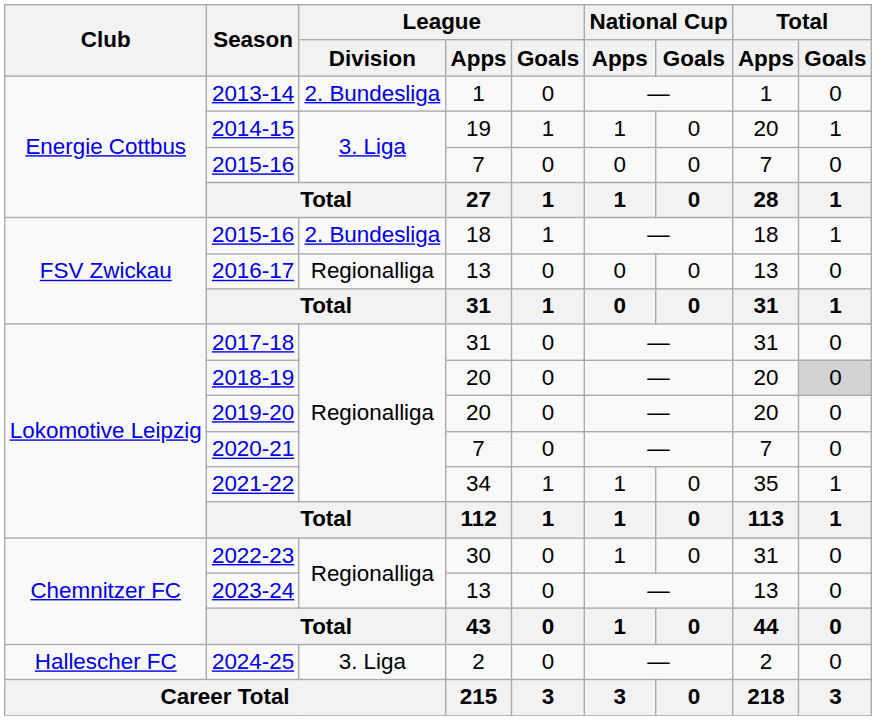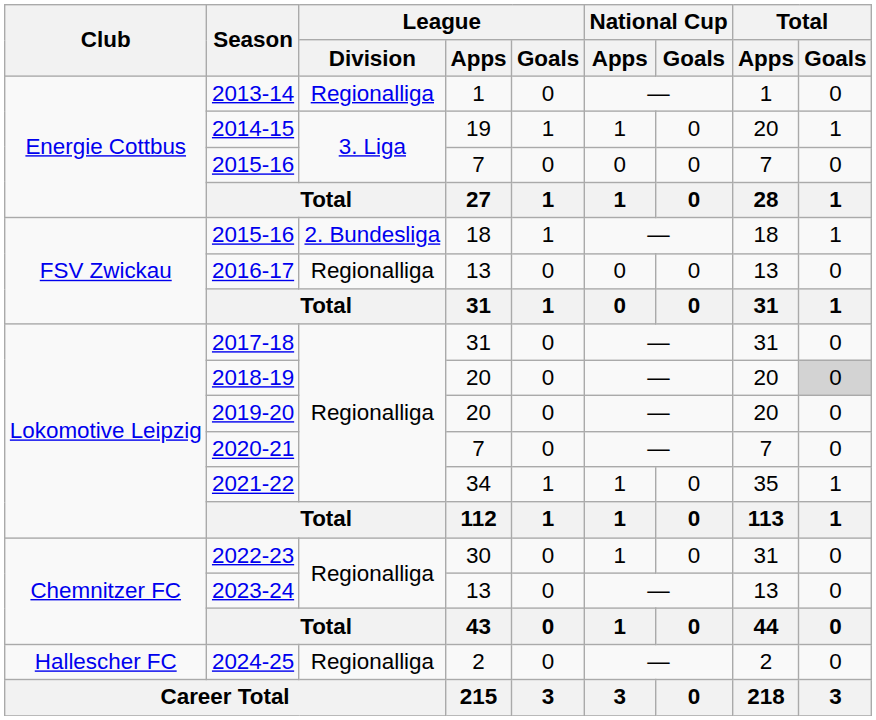 <table class="wikitable" style="text-align: center">
 <tr>
 <th rowspan="2">Club</th>
 <th rowspan="2">Season</th>
 <th colspan="3">League</th>
 <th colspan="2">National Cup</th>
 <th colspan="2">Total</th>
 </tr>
 <tr>
 <th>Division</th>
 <th>Apps</th>
 <th>Goals</th>
 <th>Apps</th>
 <th>Goals</th>
 <th>Apps</th>
 <th>Goals</th>
 </tr>
 <tr>
 <td rowspan="4"><a href='#'>Energie Cottbus</a></td>
 <td><a href='#'>2013-14</a></td>
-<td><a href='#'>2. Bundesliga</a></td>
+<td><a href='#'>Regionalliga</a></td>
 <td>1</td>
 <td>0</td>
 <td colspan="2">—</td>
 <td>1</td>
 <td>0</td>
 </tr>
 <tr>
 <td><a href='#'>2014-15</a></td>
 <td rowspan="2"><a href='#'>3. Liga</a></td>
 <td>19</td>
 <td>1</td>
 <td>1</td>
 <td>0</td>
 <td>20</td>
 <td>1</td>
 </tr>
 <tr>
 <td><a href='#'>2015-16</a></td>
 <td>7</td>
 <td>0</td>
 <td>0</td>
 <td>0</td>
 <td>7</td>
 <td>0</td>
 </tr>
 <tr>
 <th colspan="2">Total</th>
 <th>27</th>
 <th>1</th>
 <th>1</th>
 <th>0</th>
 <th>28</th>
 <th>1</th>
 </tr>
 <tr>
 <td rowspan="3"><a href='#'>FSV Zwickau</a></td>
 <td><a href='#'>2015-16</a></td>
 <td><a href='#'>2. Bundesliga</a></td>
 <td>18</td>
 <td>1</td>
 <td colspan="2">—</td>
 <td>18</td>
 <td>1</td>
 </tr>
 <tr>
 <td><a href='#'>2016-17</a></td>
 <td>Regionalliga</td>
 <td>13</td>
 <td>0</td>
 <td>0</td>
 <td>0</td>
 <td>13</td>
 <td>0</td>
 </tr>
 <tr>
 <th colspan="2">Total</th>
 <th>31</th>
 <th>1</th>
 <th>0</th>
 <th>0</th>
 <th>31</th>
 <th>1</th>
 </tr>
 <tr>
 <td rowspan="6"><a href='#'>Lokomotive Leipzig</a></td>
 <td><a href='#'>2017-18</a></td>
 <td rowspan="5">Regionalliga</td>
 <td>31</td>
 <td>0</td>
 <td colspan="2">—</td>
 <td>31</td>
 <td>0</td>
 </tr>
 <tr>
 <td><a href='#'>2018-19</a></td>
 <td>20</td>
 <td>0</td>
 <td colspan="2">—</td>
 <td>20</td>
 <td style="background: lightgrey;">0</td>
 </tr>
 <tr>
 <td><a href='#'>2019-20</a></td>
 <td>20</td>
 <td>0</td>
 <td colspan="2">—</td>
 <td>20</td>
 <td>0</td>
 </tr>
 <tr>
 <td><a href='#'>2020-21</a></td>
 <td>7</td>
 <td>0</td>
 <td colspan="2">—</td>
 <td>7</td>
 <td>0</td>
 </tr>
 <tr>
 <td><a href='#'>2021-22</a></td>
 <td>34</td>
 <td>1</td>
 <td>1</td>
 <td>0</td>
 <td>35</td>
 <td>1</td>
 </tr>
 <tr>
 <th colspan="2">Total</th>
 <th>112</th>
 <th>1</th>
 <th>1</th>
 <th>0</th>
 <th>113</th>
 <th>1</th>
 </tr>
 <tr>
 <td rowspan="3"><a href='#'>Chemnitzer FC</a></td>
 <td><a href='#'>2022-23</a></td>
 <td rowspan="2">Regionalliga</td>
 <td>30</td>
 <td>0</td>
 <td>1</td>
 <td>0</td>
 <td>31</td>
 <td>0</td>
 </tr>
 <tr>
 <td><a href='#'>2023-24</a></td>
 <td>13</td>
 <td>0</td>
 <td colspan="2">—</td>
 <td>13</td>
 <td>0</td>
 </tr>
 <tr>
 <th colspan="2">Total</th>
 <th>43</th>
 <th>0</th>
 <th>1</th>
 <th>0</th>
 <th>44</th>
 <th>0</th>
 </tr>
 <tr>
 <td><a href='#'>Hallescher FC</a></td>
 <td><a href='#'>2024-25</a></td>
-<td>3. Liga</td>
+<td>Regionalliga</td>
 <td>2</td>
 <td>0</td>
 <td colspan="2">—</td>
 <td>2</td>
 <td>0</td>
 </tr>
 <tr>
 <th colspan="3">Career Total</th>
 <th>215</th>
 <th>3</th>
 <th>3</th>
 <th>0</th>
 <th>218</th>
 <th>3</th>
 </tr>
 </table>
